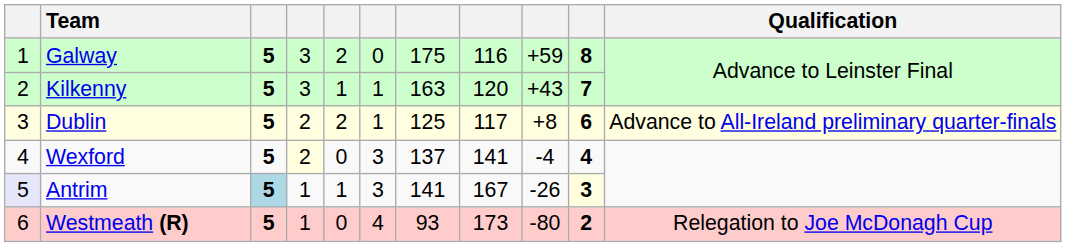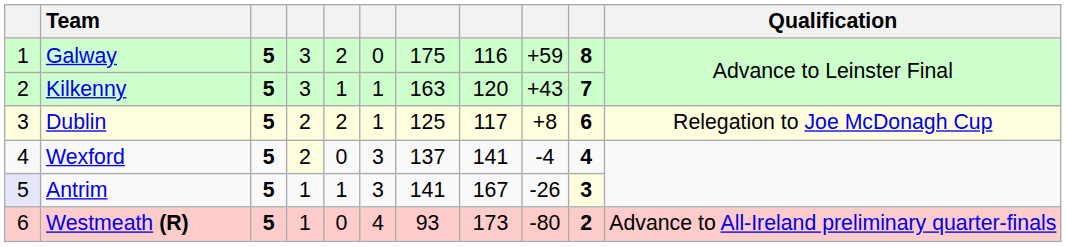 <table class="wikitable" style="text-align:center">
 <tr>
 <th width=20></th>
 <th width=150 style="text-align:left;">Team</th>
 <th width=20></th>
 <th width=20></th>
 <th width=20></th>
 <th width=20></th>
 <th width=40></th>
 <th width=40></th>
 <th width=20></th>
 <th width=20></th>
 <th>Qualification</th>
 </tr>
 <tr style="background:#ccffcc">
 <td>1</td>
 <td style="text-align:left"> <a href='#'>Galway</a></td>
 <td><strong>5</strong></td>
 <td>3</td>
 <td>2</td>
 <td>0</td>
 <td>175</td>
 <td>116</td>
 <td>+59</td>
 <td><strong>8</strong></td>
 <td rowspan="2">Advance to Leinster Final</td>
 </tr>
 <tr style="background:#ccffcc">
 <td>2</td>
 <td style="text-align:left"> <a href='#'>Kilkenny</a></td>
 <td><strong>5</strong></td>
 <td>3</td>
 <td>1</td>
 <td>1</td>
 <td>163</td>
 <td>120</td>
 <td>+43</td>
 <td><strong>7</strong></td>
 </tr>
 <tr style="background:#FFFFE0">
 <td>3</td>
 <td style="text-align:left"> <a href='#'>Dublin</a></td>
 <td><strong>5</strong></td>
 <td>2</td>
 <td>2</td>
 <td>1</td>
 <td>125</td>
 <td>117</td>
 <td>+8</td>
 <td><strong>6</strong></td>
-<td>Advance to <a href='#'>All-Ireland preliminary quarter-finals</a></td>
+<td>Relegation to <a href='#'>Joe McDonagh Cup</a></td>
 </tr>
 <tr>
 <td>4</td>
 <td style="text-align:left"> <a href='#'>Wexford</a></td>
 <td><strong>5</strong></td>
 <td style="background: lightyellow;">2</td>
 <td>0</td>
 <td>3</td>
 <td>137</td>
 <td>141</td>
 <td>-4</td>
 <td><strong>4</strong></td>
 <td rowspan="2"></td>
 </tr>
 <tr>
 <td style="background: lavender;">5</td>
 <td style="text-align:left"> <a href='#'>Antrim</a></td>
-<td style="background: lightblue;"><strong>5</strong></td>
+<td><strong>5</strong></td>
 <td>1</td>
 <td>1</td>
 <td>3</td>
 <td>141</td>
 <td>167</td>
 <td>-26</td>
 <td style="background: lightyellow;"><strong>3</strong></td>
 </tr>
 <tr style="background:#ffcccc">
 <td>6</td>
 <td style="text-align:left"> <a href='#'>Westmeath</a> <strong>(R)</strong></td>
 <td><strong>5</strong></td>
 <td>1</td>
 <td>0</td>
 <td>4</td>
 <td>93</td>
 <td>173</td>
 <td>-80</td>
 <td><strong>2</strong></td>
-<td>Relegation to <a href='#'>Joe McDonagh Cup</a></td>
+<td>Advance to <a href='#'>All-Ireland preliminary quarter-finals</a></td>
 </tr>
 </table>
